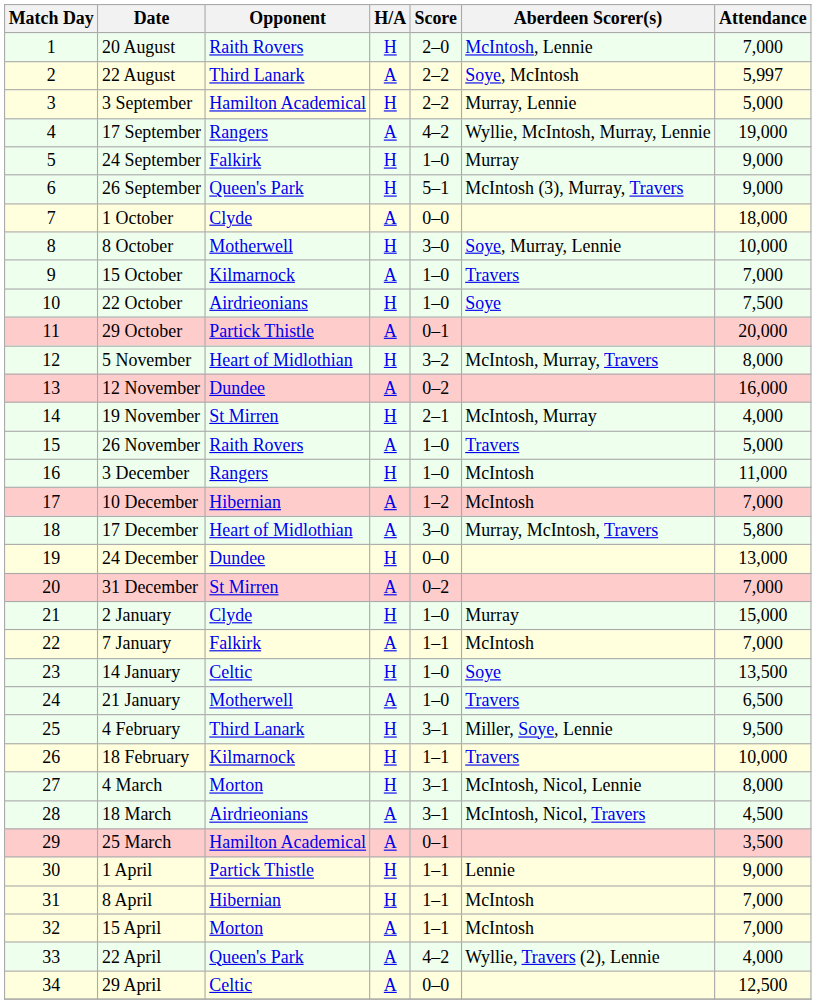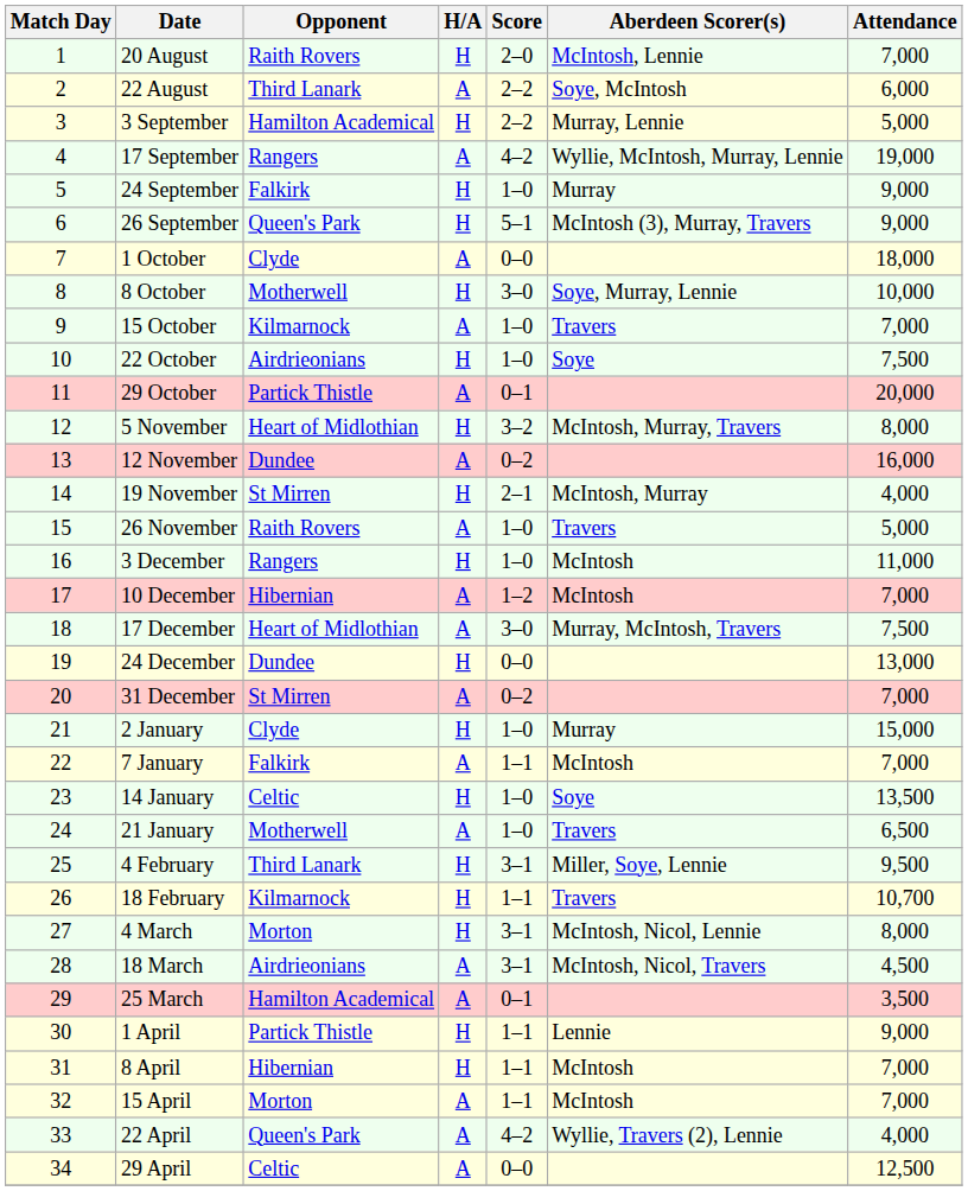 <table class="wikitable" style="text-align:center">
 <tr>
 <th>Match Day</th>
 <th>Date</th>
 <th>Opponent</th>
 <th>H/A</th>
 <th>Score</th>
 <th>Aberdeen Scorer(s)</th>
 <th>Attendance</th>
 </tr>
 <tr bgcolor=#EEFFEE>
 <td>1</td>
 <td align=left>20 August</td>
 <td align=left><a href='#'>Raith Rovers</a></td>
 <td><a href='#'>H</a></td>
 <td>2–0</td>
 <td align=left><a href='#'>McIntosh</a>, Lennie</td>
 <td>7,000</td>
 </tr>
 <tr bgcolor=#FFFFDD>
 <td>2</td>
 <td align=left>22 August</td>
 <td align=left><a href='#'>Third Lanark</a></td>
 <td><a href='#'>A</a></td>
 <td>2–2</td>
 <td align=left><a href='#'>Soye</a>, McIntosh</td>
-<td>5,997</td>
+<td>6,000</td>
 </tr>
 <tr bgcolor=#FFFFDD>
 <td>3</td>
 <td align=left>3 September</td>
 <td align=left><a href='#'>Hamilton Academical</a></td>
 <td><a href='#'>H</a></td>
 <td>2–2</td>
 <td align=left>Murray, Lennie</td>
 <td>5,000</td>
 </tr>
 <tr bgcolor=#EEFFEE>
 <td>4</td>
 <td align=left>17 September</td>
 <td align=left><a href='#'>Rangers</a></td>
 <td><a href='#'>A</a></td>
 <td>4–2</td>
 <td align=left>Wyllie, McIntosh, Murray, Lennie</td>
 <td>19,000</td>
 </tr>
 <tr bgcolor=#EEFFEE>
 <td>5</td>
 <td align=left>24 September</td>
 <td align=left><a href='#'>Falkirk</a></td>
 <td><a href='#'>H</a></td>
 <td>1–0</td>
 <td align=left>Murray</td>
 <td>9,000</td>
 </tr>
 <tr bgcolor=#EEFFEE>
 <td>6</td>
 <td align=left>26 September</td>
 <td align=left><a href='#'>Queen's Park</a></td>
 <td><a href='#'>H</a></td>
 <td>5–1</td>
 <td align=left>McIntosh (3), Murray, <a href='#'>Travers</a></td>
 <td>9,000</td>
 </tr>
 <tr bgcolor=#FFFFDD>
 <td>7</td>
 <td align=left>1 October</td>
 <td align=left><a href='#'>Clyde</a></td>
 <td><a href='#'>A</a></td>
 <td>0–0</td>
 <td align=left></td>
 <td>18,000</td>
 </tr>
 <tr bgcolor=#EEFFEE>
 <td>8</td>
 <td align=left>8 October</td>
 <td align=left><a href='#'>Motherwell</a></td>
 <td><a href='#'>H</a></td>
 <td>3–0</td>
 <td align=left><a href='#'>Soye</a>, Murray, Lennie</td>
 <td>10,000</td>
 </tr>
 <tr bgcolor=#EEFFEE>
 <td>9</td>
 <td align=left>15 October</td>
 <td align=left><a href='#'>Kilmarnock</a></td>
 <td><a href='#'>A</a></td>
 <td>1–0</td>
 <td align=left><a href='#'>Travers</a></td>
 <td>7,000</td>
 </tr>
 <tr bgcolor=#EEFFEE>
 <td>10</td>
 <td align=left>22 October</td>
 <td align=left><a href='#'>Airdrieonians</a></td>
 <td><a href='#'>H</a></td>
 <td>1–0</td>
 <td align=left><a href='#'>Soye</a></td>
 <td>7,500</td>
 </tr>
 <tr bgcolor=#FFCCCC>
 <td>11</td>
 <td align=left>29 October</td>
 <td align=left><a href='#'>Partick Thistle</a></td>
 <td><a href='#'>A</a></td>
 <td>0–1</td>
 <td align=left></td>
 <td>20,000</td>
 </tr>
 <tr bgcolor=#EEFFEE>
 <td>12</td>
 <td align=left>5 November</td>
 <td align=left><a href='#'>Heart of Midlothian</a></td>
 <td><a href='#'>H</a></td>
 <td>3–2</td>
 <td align=left>McIntosh, Murray, <a href='#'>Travers</a></td>
 <td>8,000</td>
 </tr>
 <tr bgcolor=#FFCCCC>
 <td>13</td>
 <td align=left>12 November</td>
 <td align=left><a href='#'>Dundee</a></td>
 <td><a href='#'>A</a></td>
 <td>0–2</td>
 <td align=left></td>
 <td>16,000</td>
 </tr>
 <tr bgcolor=#EEFFEE>
 <td>14</td>
 <td align=left>19 November</td>
 <td align=left><a href='#'>St Mirren</a></td>
 <td><a href='#'>H</a></td>
 <td>2–1</td>
 <td align=left>McIntosh, Murray</td>
 <td>4,000</td>
 </tr>
 <tr bgcolor=#EEFFEE>
 <td>15</td>
 <td align=left>26 November</td>
 <td align=left><a href='#'>Raith Rovers</a></td>
 <td><a href='#'>A</a></td>
 <td>1–0</td>
 <td align=left><a href='#'>Travers</a></td>
 <td>5,000</td>
 </tr>
 <tr bgcolor=#EEFFEE>
 <td>16</td>
 <td align=left>3 December</td>
 <td align=left><a href='#'>Rangers</a></td>
 <td><a href='#'>H</a></td>
 <td>1–0</td>
 <td align=left>McIntosh</td>
 <td>11,000</td>
 </tr>
 <tr bgcolor=#FFCCCC>
 <td>17</td>
 <td align=left>10 December</td>
 <td align=left><a href='#'>Hibernian</a></td>
 <td><a href='#'>A</a></td>
 <td>1–2</td>
 <td align=left>McIntosh</td>
 <td>7,000</td>
 </tr>
 <tr bgcolor=#EEFFEE>
 <td>18</td>
 <td align=left>17 December</td>
 <td align=left><a href='#'>Heart of Midlothian</a></td>
 <td><a href='#'>A</a></td>
 <td>3–0</td>
 <td align=left>Murray, McIntosh, <a href='#'>Travers</a></td>
-<td>5,800</td>
+<td>7,500</td>
 </tr>
 <tr bgcolor=#FFFFDD>
 <td>19</td>
 <td align=left>24 December</td>
 <td align=left><a href='#'>Dundee</a></td>
 <td><a href='#'>H</a></td>
 <td>0–0</td>
 <td align=left></td>
 <td>13,000</td>
 </tr>
 <tr bgcolor=#FFCCCC>
 <td>20</td>
 <td align=left>31 December</td>
 <td align=left><a href='#'>St Mirren</a></td>
 <td><a href='#'>A</a></td>
 <td>0–2</td>
 <td align=left></td>
 <td>7,000</td>
 </tr>
 <tr bgcolor=#EEFFEE>
 <td>21</td>
 <td align=left>2 January</td>
 <td align=left><a href='#'>Clyde</a></td>
 <td><a href='#'>H</a></td>
 <td>1–0</td>
 <td align=left>Murray</td>
 <td>15,000</td>
 </tr>
 <tr bgcolor=#FFFFDD>
 <td>22</td>
 <td align=left>7 January</td>
 <td align=left><a href='#'>Falkirk</a></td>
 <td><a href='#'>A</a></td>
 <td>1–1</td>
 <td align=left>McIntosh</td>
 <td>7,000</td>
 </tr>
 <tr bgcolor=#EEFFEE>
 <td>23</td>
 <td align=left>14 January</td>
 <td align=left><a href='#'>Celtic</a></td>
 <td><a href='#'>H</a></td>
 <td>1–0</td>
 <td align=left><a href='#'>Soye</a></td>
 <td>13,500</td>
 </tr>
 <tr bgcolor=#EEFFEE>
 <td>24</td>
 <td align=left>21 January</td>
 <td align=left><a href='#'>Motherwell</a></td>
 <td><a href='#'>A</a></td>
 <td>1–0</td>
 <td align=left><a href='#'>Travers</a></td>
 <td>6,500</td>
 </tr>
 <tr bgcolor=#EEFFEE>
 <td>25</td>
 <td align=left>4 February</td>
 <td align=left><a href='#'>Third Lanark</a></td>
 <td><a href='#'>H</a></td>
 <td>3–1</td>
 <td align=left>Miller, <a href='#'>Soye</a>, Lennie</td>
 <td>9,500</td>
 </tr>
 <tr bgcolor=#FFFFDD>
 <td>26</td>
 <td align=left>18 February</td>
 <td align=left><a href='#'>Kilmarnock</a></td>
 <td><a href='#'>H</a></td>
 <td>1–1</td>
 <td align=left><a href='#'>Travers</a></td>
-<td>10,000</td>
+<td>10,700</td>
 </tr>
 <tr bgcolor=#EEFFEE>
 <td>27</td>
 <td align=left>4 March</td>
 <td align=left><a href='#'>Morton</a></td>
 <td><a href='#'>H</a></td>
 <td>3–1</td>
 <td align=left>McIntosh, Nicol, Lennie</td>
 <td>8,000</td>
 </tr>
 <tr bgcolor=#EEFFEE>
 <td>28</td>
 <td align=left>18 March</td>
 <td align=left><a href='#'>Airdrieonians</a></td>
 <td><a href='#'>A</a></td>
 <td>3–1</td>
 <td align=left>McIntosh, Nicol, <a href='#'>Travers</a></td>
 <td>4,500</td>
 </tr>
 <tr bgcolor=#FFCCCC>
 <td>29</td>
 <td align=left>25 March</td>
 <td align=left><a href='#'>Hamilton Academical</a></td>
 <td><a href='#'>A</a></td>
 <td>0–1</td>
 <td align=left></td>
 <td>3,500</td>
 </tr>
 <tr bgcolor=#FFFFDD>
 <td>30</td>
 <td align=left>1 April</td>
 <td align=left><a href='#'>Partick Thistle</a></td>
 <td><a href='#'>H</a></td>
 <td>1–1</td>
 <td align=left>Lennie</td>
 <td>9,000</td>
 </tr>
 <tr bgcolor=#FFFFDD>
 <td>31</td>
 <td align=left>8 April</td>
 <td align=left><a href='#'>Hibernian</a></td>
 <td><a href='#'>H</a></td>
 <td>1–1</td>
 <td align=left>McIntosh</td>
 <td>7,000</td>
 </tr>
 <tr bgcolor=#FFFFDD>
 <td>32</td>
 <td align=left>15 April</td>
 <td align=left><a href='#'>Morton</a></td>
 <td><a href='#'>A</a></td>
 <td>1–1</td>
 <td align=left>McIntosh</td>
 <td>7,000</td>
 </tr>
 <tr bgcolor=#EEFFEE>
 <td>33</td>
 <td align=left>22 April</td>
 <td align=left><a href='#'>Queen's Park</a></td>
 <td><a href='#'>A</a></td>
 <td>4–2</td>
 <td align=left>Wyllie, <a href='#'>Travers</a> (2), Lennie</td>
 <td>4,000</td>
 </tr>
 <tr bgcolor=#FFFFDD>
 <td>34</td>
 <td align=left>29 April</td>
 <td align=left><a href='#'>Celtic</a></td>
 <td><a href='#'>A</a></td>
 <td>0–0</td>
 <td align=left></td>
 <td>12,500</td>
 </tr>
 <tr>
 </tr>
 </table>
